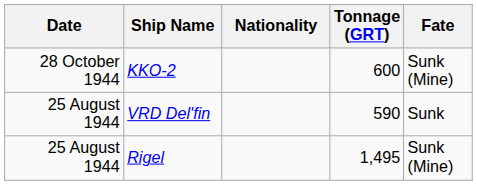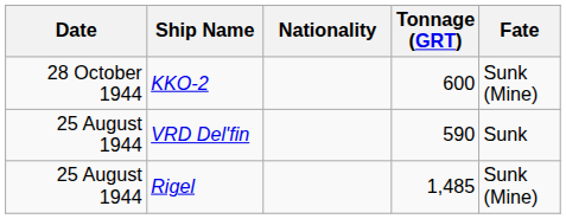 <table class="wikitable sortable" style="margin: 1em auto 1em auto;">
 <tr>
 <th width="110px">Date</th>
 <th width="90px">Ship Name</th>
 <th width="100px">Nationality</th>
 <th width="25px">Tonnage <br>(<a href='#'>GRT</a>)</th>
 <th width="60px">Fate</th>
 </tr>
 <tr>
 <td align="right">28 October 1944</td>
 <td align="left"><a href='#'><em>KKO-2</em></a></td>
 <td align="left"></td>
 <td align="right">600</td>
 <td align="left">Sunk (Mine)</td>
 </tr>
 <tr>
 <td align="right">25 August 1944</td>
 <td align="left"><a href='#'><em>VRD Del'fin</em></a></td>
 <td align="left"></td>
 <td align="right">590</td>
 <td align="left">Sunk</td>
 </tr>
 <tr>
 <td align="right">25 August 1944</td>
 <td align="left"><a href='#'><em>Rigel</em></a></td>
 <td align="left"></td>
-<td align="right">1,495</td>
+<td align="right">1,485</td>
 <td align="left">Sunk (Mine)</td>
 </tr>
 </table>
